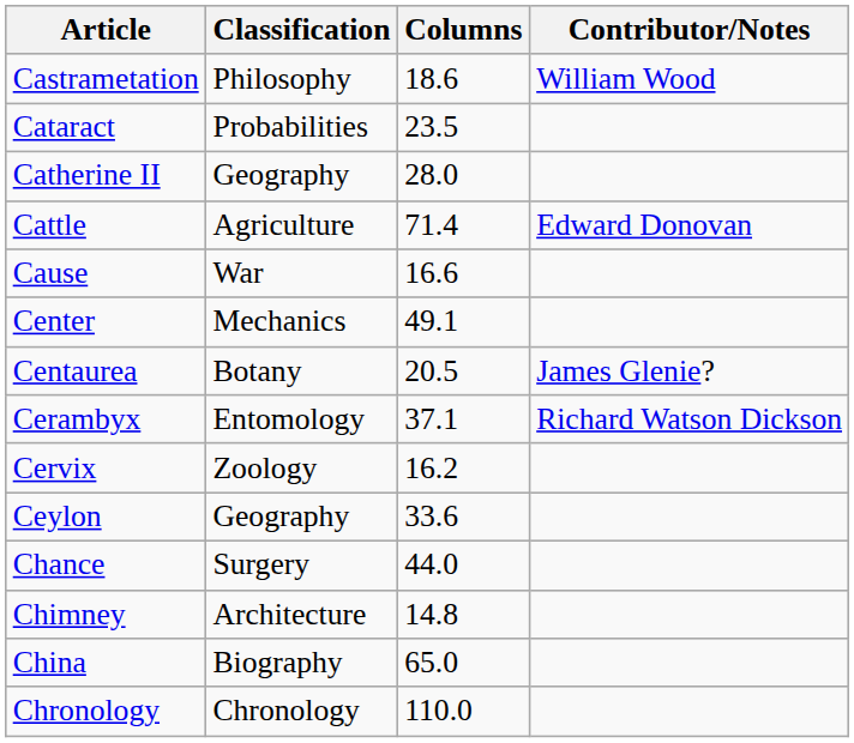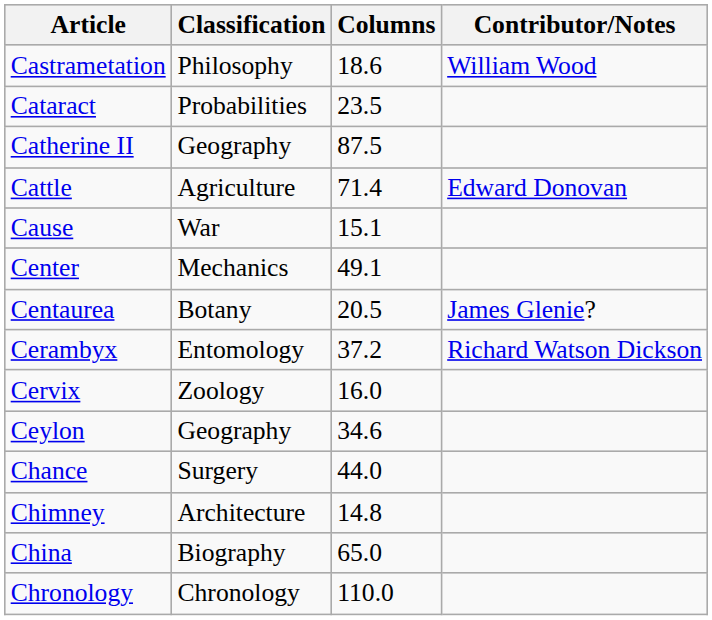 <table class="wikitable">
 <tr>
 <th>Article</th>
 <th>Classification</th>
 <th>Columns</th>
 <th>Contributor/Notes</th>
 </tr>
 <tr>
 <td><a href='#'>Castrametation</a></td>
 <td>Philosophy</td>
 <td>18.6</td>
 <td><a href='#'>William Wood</a></td>
 </tr>
 <tr>
 <td><a href='#'>Cataract</a></td>
 <td>Probabilities</td>
 <td>23.5</td>
 <td></td>
 </tr>
 <tr>
 <td><a href='#'>Catherine II</a></td>
 <td>Geography</td>
-<td>28.0</td>
+<td>87.5</td>
 <td></td>
 </tr>
 <tr>
 <td><a href='#'>Cattle</a></td>
 <td>Agriculture</td>
 <td>71.4</td>
 <td><a href='#'>Edward Donovan</a></td>
 </tr>
 <tr>
 <td><a href='#'>Cause</a></td>
 <td>War</td>
-<td>16.6</td>
+<td>15.1</td>
 <td></td>
 </tr>
 <tr>
 <td><a href='#'>Center</a></td>
 <td>Mechanics</td>
 <td>49.1</td>
 <td></td>
 </tr>
 <tr>
 <td><a href='#'>Centaurea</a></td>
 <td>Botany</td>
 <td>20.5</td>
 <td><a href='#'>James Glenie</a>?</td>
 </tr>
 <tr>
 <td><a href='#'>Cerambyx</a></td>
 <td>Entomology</td>
-<td>37.1</td>
+<td>37.2</td>
 <td><a href='#'>Richard Watson Dickson</a></td>
 </tr>
 <tr>
 <td><a href='#'>Cervix</a></td>
 <td>Zoology</td>
-<td>16.2</td>
+<td>16.0</td>
 <td></td>
 </tr>
 <tr>
 <td><a href='#'>Ceylon</a></td>
 <td>Geography</td>
-<td>33.6</td>
+<td>34.6</td>
 <td></td>
 </tr>
 <tr>
 <td><a href='#'>Chance</a></td>
 <td>Surgery</td>
 <td>44.0</td>
 <td></td>
 </tr>
 <tr>
 <td><a href='#'>Chimney</a></td>
 <td>Architecture</td>
 <td>14.8</td>
 <td></td>
 </tr>
 <tr>
 <td><a href='#'>China</a></td>
 <td>Biography</td>
 <td>65.0</td>
 <td></td>
 </tr>
 <tr>
 <td><a href='#'>Chronology</a></td>
 <td>Chronology</td>
 <td>110.0</td>
 <td></td>
 </tr>
 </table>
